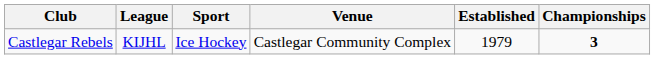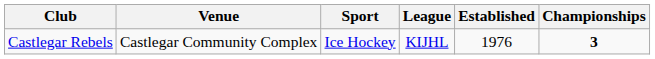 <table class="wikitable sortable" style="text-align:center">
 <tr>
 <th scope="col">Club</th>
+<th scope="col">Venue</th>
+<th scope="col">Sport</th>
 <th scope="col">League</th>
-<th scope="col">Sport</th>
-<th scope="col">Venue</th>
 <th scope="col">Established</th>
 <th scope="col">Championships</th>
 </tr>
 <tr>
 <td><a href='#'>Castlegar Rebels</a></td>
+<td>Castlegar Community Complex</td>
+<td><a href='#'>Ice Hockey</a></td>
 <td><a href='#'>KIJHL</a></td>
-<td><a href='#'>Ice Hockey</a></td>
-<td>Castlegar Community Complex</td>
-<td>1979</td>
+<td>1976</td>
 <td><strong>3</strong></td>
 </tr>
 </table>
